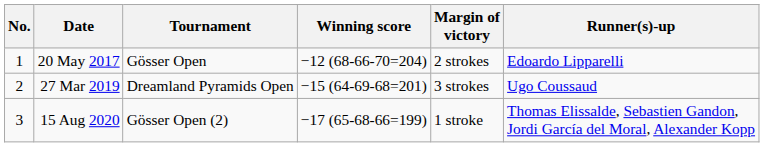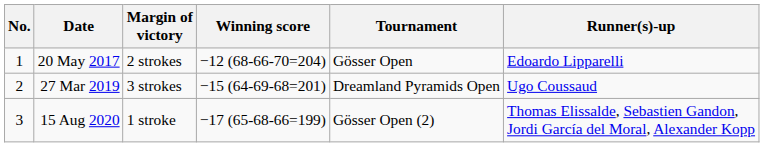 <table class="wikitable" style="font-size:95%;">
 <tr>
 <th>No.</th>
 <th>Date</th>
+<th>Margin of<br>victory</th>
+<th>Winning score</th>
 <th>Tournament</th>
-<th>Winning score</th>
-<th>Margin of<br>victory</th>
 <th>Runner(s)-up</th>
 </tr>
 <tr>
 <td align=center>1</td>
 <td align=right>20 May <a href='#'>2017</a></td>
+<td>2 strokes</td>
+<td>−12 (68-66-70=204)</td>
 <td>Gösser Open</td>
-<td>−12 (68-66-70=204)</td>
-<td>2 strokes</td>
 <td> <a href='#'>Edoardo Lipparelli</a></td>
 </tr>
 <tr>
 <td align=center>2</td>
 <td align=right>27 Mar <a href='#'>2019</a></td>
+<td>3 strokes</td>
+<td>−15 (64-69-68=201)</td>
 <td>Dreamland Pyramids Open</td>
-<td>−15 (64-69-68=201)</td>
-<td>3 strokes</td>
 <td> <a href='#'>Ugo Coussaud</a></td>
 </tr>
 <tr>
 <td align=center>3</td>
 <td align=right>15 Aug <a href='#'>2020</a></td>
+<td>1 stroke</td>
+<td>−17 (65-68-66=199)</td>
 <td>Gösser Open (2)</td>
-<td>−17 (65-68-66=199)</td>
-<td>1 stroke</td>
 <td> <a href='#'>Thomas Elissalde</a>,  <a href='#'>Sebastien Gandon</a>,<br> <a href='#'>Jordi García del Moral</a>,  <a href='#'>Alexander Kopp</a></td>
 </tr>
 </table>
